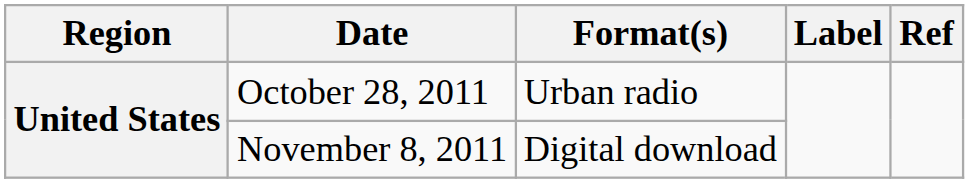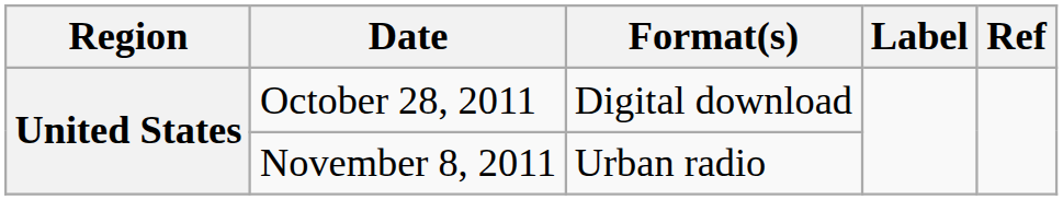 <table class="wikitable plainrowheaders">
 <tr>
 <th scope="col">Region</th>
 <th scope="col">Date</th>
 <th scope="col">Format(s)</th>
 <th scope="col">Label</th>
 <th scope="col">Ref</th>
 </tr>
 <tr>
 <th scope="row" rowspan="2">United States</th>
 <td>October 28, 2011</td>
-<td>Urban radio</td>
+<td>Digital download</td>
 <td rowspan="2"></td>
 <td rowspan="2"></td>
 </tr>
 <tr>
 <td>November 8, 2011</td>
-<td>Digital download</td>
+<td>Urban radio</td>
 </tr>
 </table>
